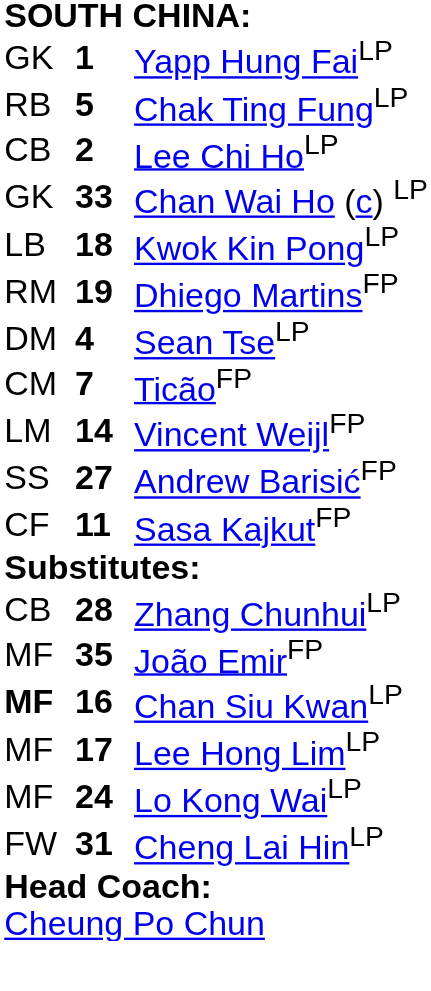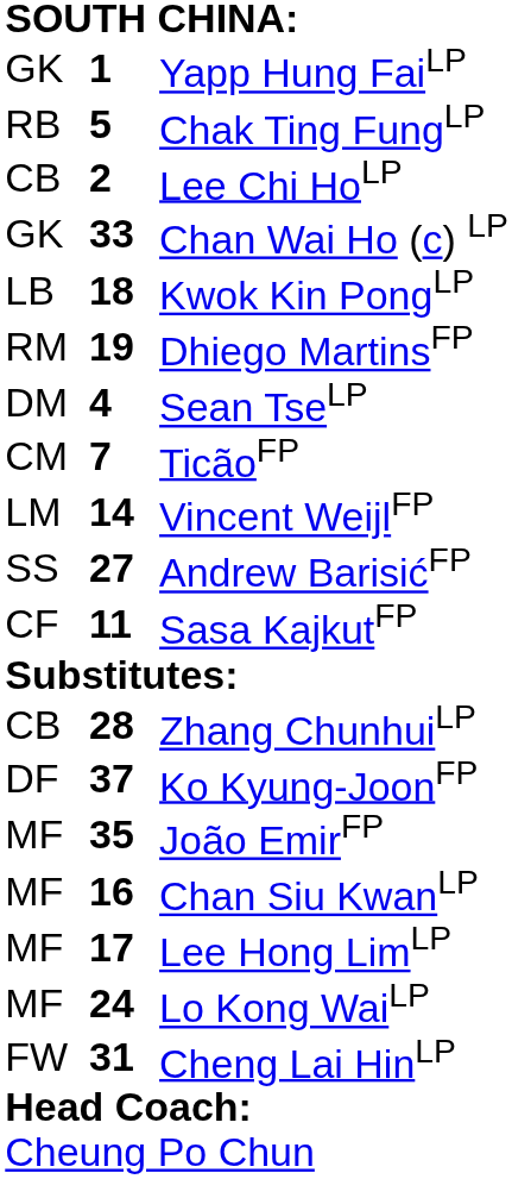 <table style="font-size: 90%" cellspacing="0" cellpadding="0" align=center>
 <tr>
 <td colspan="4"><strong>SOUTH CHINA:</strong></td>
 </tr>
 <tr>
 <th width="30"></th>
 <th width="25"></th>
 </tr>
 <tr>
 <td>GK</td>
 <td><strong>1</strong></td>
 <td> <a href='#'>Yapp Hung Fai</a><sup>LP</sup></td>
 <td></td>
 <td></td>
 </tr>
 <tr>
 <td>RB</td>
 <td><strong>5</strong></td>
 <td> <a href='#'>Chak Ting Fung</a><sup>LP</sup></td>
 <td></td>
 <td></td>
 </tr>
 <tr>
 <td>CB</td>
 <td><strong>2</strong></td>
 <td> <a href='#'>Lee Chi Ho</a><sup>LP</sup></td>
 <td></td>
 <td></td>
 </tr>
 <tr>
 <td>GK</td>
 <td><strong>33</strong></td>
 <td> <a href='#'>Chan Wai Ho</a> (<a href='#'>c</a>) <sup>LP</sup></td>
 <td></td>
 <td></td>
 </tr>
 <tr>
 <td>LB</td>
 <td><strong>18</strong></td>
 <td> <a href='#'>Kwok Kin Pong</a><sup>LP</sup></td>
 <td></td>
 <td></td>
 </tr>
 <tr>
 <td>RM</td>
 <td><strong>19</strong></td>
 <td> <a href='#'>Dhiego Martins</a><sup>FP</sup></td>
 <td></td>
 <td></td>
 </tr>
 <tr>
 <td>DM</td>
 <td><strong>4</strong></td>
 <td> <a href='#'>Sean Tse</a><sup>LP</sup></td>
 <td></td>
 <td></td>
 </tr>
 <tr>
 <td>CM</td>
 <td><strong>7</strong></td>
 <td> <a href='#'>Ticão</a><sup>FP</sup></td>
 <td></td>
 <td></td>
 </tr>
 <tr>
 <td>LM</td>
 <td><strong>14</strong></td>
 <td> <a href='#'>Vincent Weijl</a><sup>FP</sup></td>
 <td></td>
 <td></td>
 </tr>
 <tr>
 <td>SS</td>
 <td><strong>27</strong></td>
 <td> <a href='#'>Andrew Barisić</a><sup>FP</sup></td>
 <td></td>
 <td></td>
 </tr>
 <tr>
 <td>CF</td>
 <td><strong>11</strong></td>
 <td> <a href='#'>Sasa Kajkut</a><sup>FP</sup></td>
 <td></td>
 <td></td>
 </tr>
 <tr>
 <td colspan=4><strong>Substitutes:</strong></td>
 </tr>
 <tr>
 <td>CB</td>
 <td><strong>28</strong></td>
 <td> <a href='#'>Zhang Chunhui</a><sup>LP</sup></td>
 <td></td>
 <td></td>
 </tr>
 <tr>
+<td>DF</td>
+<td><strong>37</strong></td>
+<td> <a href='#'>Ko Kyung-Joon</a><sup>FP</sup></td>
+<td></td>
+<td></td>
+</tr>
+<tr>
 <td>MF</td>
 <td><strong>35</strong></td>
 <td> <a href='#'>João Emir</a><sup>FP</sup></td>
 <td></td>
 <td></td>
 </tr>
 <tr>
-<td><strong>MF</strong></td>
+<td>MF</td>
 <td><strong>16</strong></td>
 <td> <a href='#'>Chan Siu Kwan</a><sup>LP</sup></td>
 <td></td>
 <td></td>
 </tr>
 <tr>
 <td>MF</td>
 <td><strong>17</strong></td>
 <td> <a href='#'>Lee Hong Lim</a><sup>LP</sup></td>
 <td></td>
 <td></td>
 </tr>
 <tr>
 <td>MF</td>
 <td><strong>24</strong></td>
 <td> <a href='#'>Lo Kong Wai</a><sup>LP</sup></td>
 <td></td>
 <td></td>
 </tr>
 <tr>
 <td>FW</td>
 <td><strong>31</strong></td>
 <td> <a href='#'>Cheng Lai Hin</a><sup>LP</sup></td>
 <td></td>
 <td></td>
 </tr>
 <tr>
 <td colspan=4><strong>Head Coach:</strong></td>
 </tr>
 <tr>
 <td colspan="4"> <a href='#'>Cheung Po Chun</a></td>
 </tr>
 <tr>
 </tr>
 </table>
